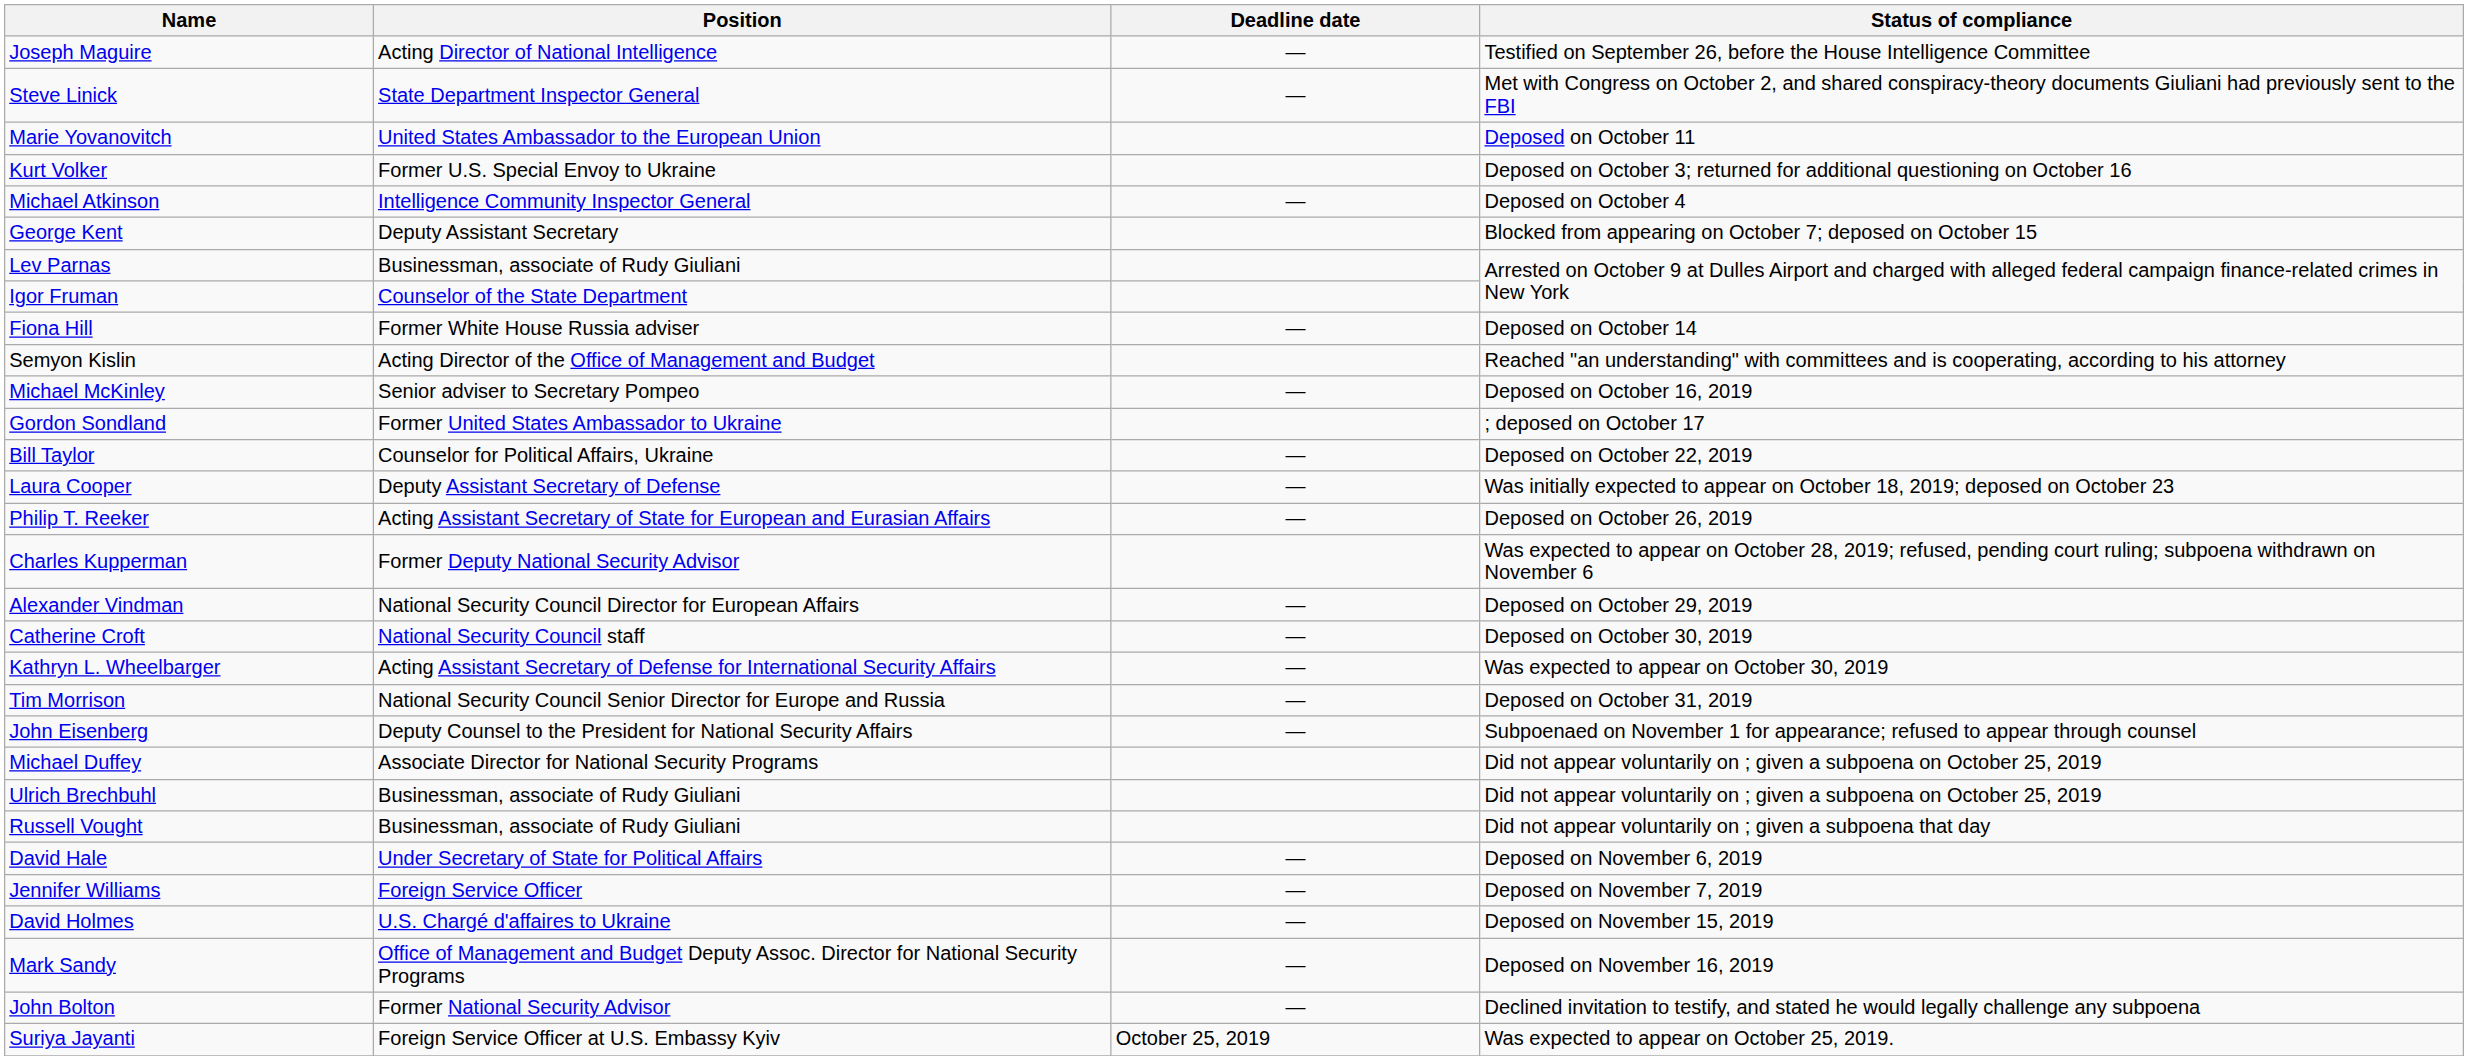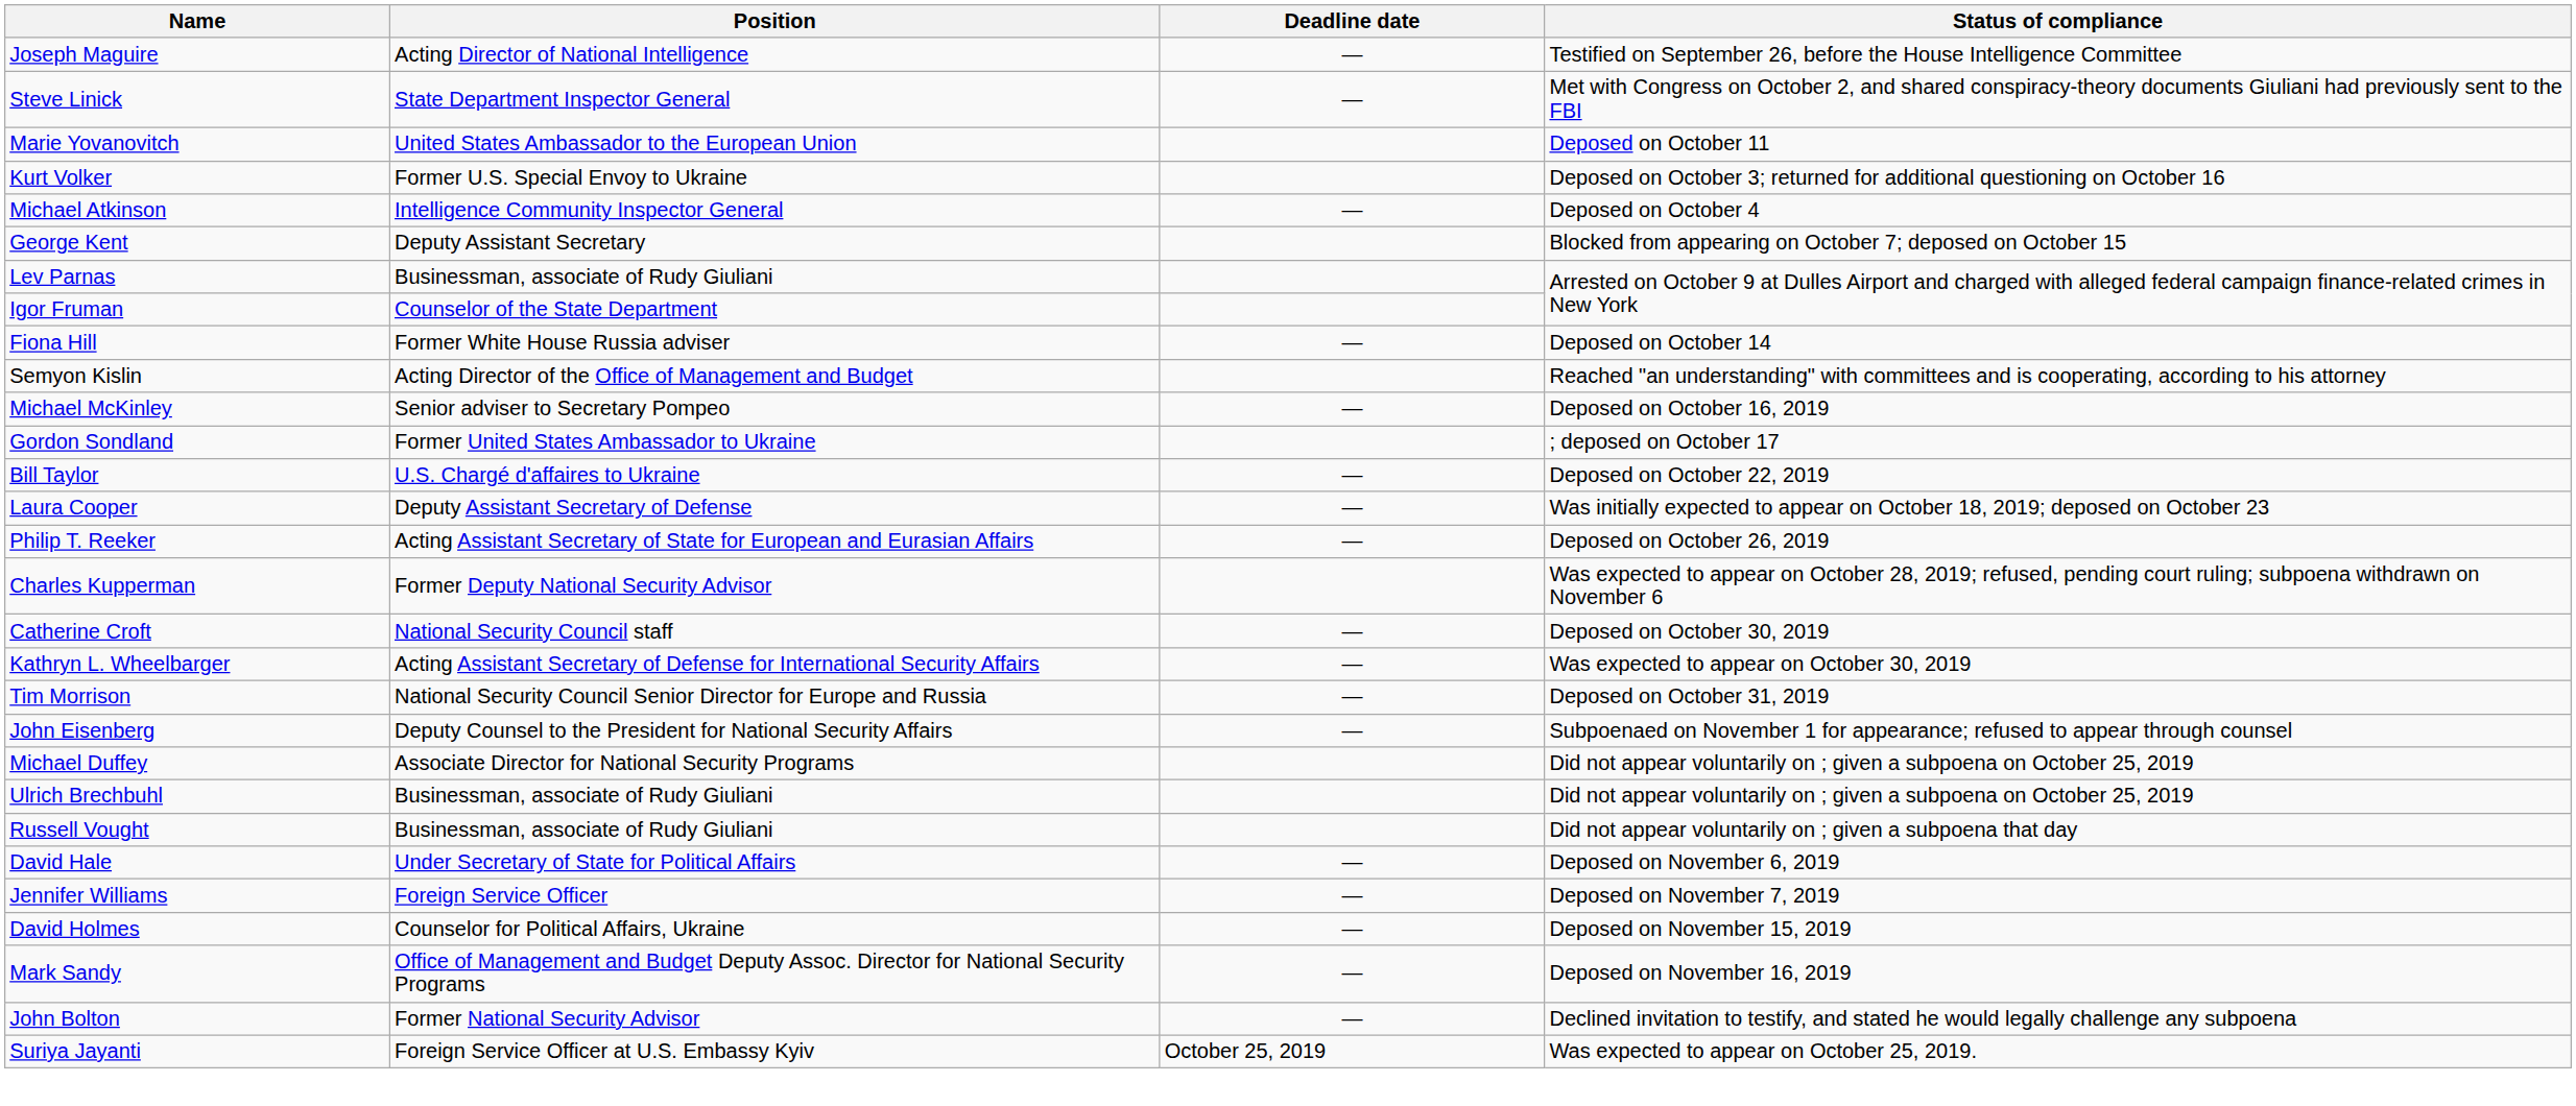 <table class="wikitable sortable">
 <tr>
 <th scope="col" style="width:15%;">Name</th>
 <th scope="col" style="width:30%;" class="unsortable">Position</th>
 <th scope="col" style="width:15%;">Deadline date</th>
 <th scope="col">Status of compliance</th>
 </tr>
 <tr>
 <td data-sort-value="Maguire, Joseph"><a href='#'>Joseph Maguire</a></td>
 <td>Acting <a href='#'>Director of National Intelligence</a></td>
 <td data-sort-value="2019-09-26" style="text-align:center;">—</td>
 <td data-sort-value="2019-09-26">Testified on September 26, before the House Intelligence Committee</td>
 </tr>
 <tr>
 <td data-sort-value=" Linick, Steve"><a href='#'>Steve Linick</a></td>
 <td><a href='#'>State Department Inspector General</a></td>
 <td data-sort-value="2019-10-02" style="text-align:center;">—</td>
 <td data-sort-value="2019-10-02">Met with Congress on October 2, and shared conspiracy-theory documents Giuliani had previously sent to the <a href='#'>FBI</a></td>
 </tr>
 <tr>
 <td data-sort-value="Yovanovitch, Marie"><a href='#'>Marie Yovanovitch</a></td>
 <td><a href='#'>United States Ambassador to the European Union</a></td>
 <td data-sort-value="2019-10-02"> </td>
 <td data-sort-value="2019-10-11"><a href='#'>Deposed</a> on October 11</td>
 </tr>
 <tr>
 <td data-sort-value="Volker, Kurt"><a href='#'>Kurt Volker</a></td>
 <td>Former U.S. Special Envoy to Ukraine</td>
 <td data-sort-value="2019-10-03"> </td>
 <td data-sort-value="2019-10-03">Deposed on October 3; returned for additional questioning on October 16</td>
 </tr>
 <tr>
 <td data-sort-value="Atkinson, Michael"><a href='#'>Michael Atkinson</a></td>
 <td><a href='#'>Intelligence Community Inspector General</a></td>
 <td data-sort-value="2019-10-04" style="text-align:center;">—</td>
 <td data-sort-value="2019-10-04">Deposed on October 4</td>
 </tr>
 <tr>
 <td data-sort-value="Kent, George"><a href='#'>George Kent</a></td>
 <td>Deputy Assistant Secretary</td>
 <td data-sort-value="2019-10-07"> </td>
 <td data-sort-value="2019-10-15">Blocked from appearing on October 7; deposed on October 15</td>
 </tr>
 <tr>
 <td data-sort-value="Parnas, Lev"><a href='#'>Lev Parnas</a></td>
 <td>Businessman, associate of Rudy Giuliani</td>
 <td data-sort-value="2019-10-11"></td>
 <td data-sort-value="2019-10-09" rowspan="2">Arrested on October 9 at Dulles Airport and charged with alleged federal campaign finance-related crimes in New York</td>
 </tr>
 <tr>
 <td data-sort-value="Fruman, Igor"><a href='#'>Igor Fruman</a></td>
 <td><a href='#'>Counselor of the State Department</a></td>
 <td data-sort-value="2019-10-11"> </td>
 </tr>
 <tr>
 <td data-sort-value="Hill, Fiona"><a href='#'>Fiona Hill</a></td>
 <td>Former White House Russia adviser</td>
 <td data-sort-value="2019-10-14" style="text-align:center;">—</td>
 <td data-sort-value="2019-10-14">Deposed on October 14</td>
 </tr>
 <tr>
 <td data-sort-value="Kislin, Semyon">Semyon Kislin</td>
 <td>Acting Director of the <a href='#'>Office of Management and Budget</a></td>
 <td data-sort-value="2019-10-14"> </td>
 <td data-sort-value="2019-10-14">Reached "an understanding" with committees and is cooperating, according to his attorney</td>
 </tr>
 <tr>
 <td data-sort-value="McKinley, Michael"><a href='#'>Michael McKinley</a></td>
 <td>Senior adviser to Secretary Pompeo</td>
 <td data-sort-value="2019-10-16" style="text-align:center;">—</td>
 <td data-sort-value="2019-10-16">Deposed on October 16, 2019</td>
 </tr>
 <tr>
 <td data-sort-value="Sondland, Gordon"><a href='#'>Gordon Sondland</a></td>
 <td>Former <a href='#'>United States Ambassador to Ukraine</a></td>
 <td data-sort-value="2019-10-17"> </td>
 <td data-sort-value="2019-10-17"> ; deposed on October 17</td>
 </tr>
 <tr>
 <td data-sort-value="Taylor, Bill"><a href='#'>Bill Taylor</a></td>
-<td>Counselor for Political Affairs, Ukraine</td>
+<td><a href='#'>U.S. Chargé d'affaires to Ukraine</a></td>
 <td data-sort-value="2019-10-22" style="text-align:center;">—</td>
 <td data-sort-value="2019-10-22">Deposed on October 22, 2019</td>
 </tr>
 <tr>
 <td data-sort-value="Cooper, Laura"><a href='#'>Laura Cooper</a></td>
 <td>Deputy <a href='#'>Assistant Secretary of Defense</a></td>
 <td data-sort-value="2019-10-24" style="text-align:center;">—</td>
 <td data-sort-value="2019-10-24">Was initially expected to appear on October 18, 2019; deposed on October 23</td>
 </tr>
 <tr>
 <td data-sort-value="Reeker, Philip"><a href='#'>Philip T. Reeker</a></td>
 <td>Acting <a href='#'>Assistant Secretary of State for European and Eurasian Affairs</a></td>
 <td data-sort-value="2019-10-24" style="text-align:center;">—</td>
 <td data-sort-value="2019-10-24">Deposed on October 26, 2019</td>
 </tr>
 <tr>
 <td data-sort-value="Kupperman, Charles"><a href='#'>Charles Kupperman</a></td>
 <td>Former <a href='#'>Deputy National Security Advisor</a></td>
 <td data-sort-value="2019-10-28"> </td>
 <td data-sort-value="2019-10-28">Was expected to appear on October 28, 2019; refused, pending court ruling; subpoena withdrawn on November 6</td>
-</tr>
-<tr>
-<td data-sort-value="Vindman, Alexander"><a href='#'>Alexander Vindman</a></td>
-<td>National Security Council Director for European Affairs</td>
-<td data-sort-value="2019-10-29" style="text-align:center;">—</td>
-<td data-sort-value="2019-10-29">Deposed on October 29, 2019</td>
 </tr>
 <tr>
 <td data-sort-value="Croft, Catherine"><a href='#'>Catherine Croft</a></td>
 <td><a href='#'>National Security Council</a> staff</td>
 <td data-sort-value="2019-10-30" style="text-align:center;">—</td>
 <td data-sort-value="2019-10-30">Deposed on October 30, 2019</td>
 </tr>
 <tr>
 <td data-sort-value="Wheelbarger, Kathryn"><a href='#'>Kathryn L. Wheelbarger</a></td>
 <td>Acting <a href='#'>Assistant Secretary of Defense for International Security Affairs</a></td>
 <td data-sort-value="2019-10-30" style="text-align:center;">—</td>
 <td data-sort-value="2019-10-30">Was expected to appear on October 30, 2019</td>
 </tr>
 <tr>
 <td data-sort-value="Morrison, Tim"><a href='#'>Tim Morrison</a></td>
 <td>National Security Council Senior Director for Europe and Russia</td>
 <td data-sort-value="2019-10-31" style="text-align:center;">—</td>
 <td data-sort-value="2019-10-31">Deposed on October 31, 2019</td>
 </tr>
 <tr>
 <td data-sort-value="Eisenberg, John"><a href='#'>John Eisenberg</a></td>
 <td>Deputy Counsel to the President for National Security Affairs</td>
 <td data-sort-value="2019-11-04" style="text-align:center;">—</td>
 <td data-sort-value="2019-11-04">Subpoenaed on November 1 for appearance; refused to appear through counsel</td>
 </tr>
 <tr>
 <td data-sort-value="Duffey, Michael"><a href='#'>Michael Duffey</a></td>
 <td>Associate Director for National Security Programs</td>
 <td data-sort-value="2019-11-05"> </td>
 <td data-sort-value="2019-11-05">Did not appear voluntarily on  ; given a subpoena on October 25, 2019</td>
 </tr>
 <tr>
 <td data-sort-value="Brechbuhl, Ulrich"><a href='#'>Ulrich Brechbuhl</a></td>
 <td>Businessman, associate of Rudy Giuliani</td>
 <td data-sort-value="2019-11-06"> </td>
 <td data-sort-value="2019-11-06">Did not appear voluntarily on  ; given a subpoena on October 25, 2019</td>
 </tr>
 <tr>
 <td data-sort-value="Vought, Russell"><a href='#'>Russell Vought</a></td>
 <td>Businessman, associate of Rudy Giuliani</td>
 <td data-sort-value="2019-11-06"> </td>
 <td data-sort-value="2019-11-06">Did not appear voluntarily on  ; given a subpoena that day</td>
 </tr>
 <tr>
 <td data-sort-value="Hale, David"><a href='#'>David Hale</a></td>
 <td><a href='#'>Under Secretary of State for Political Affairs</a></td>
 <td data-sort-value="2019-11-06" style="text-align:center;">—</td>
 <td data-sort-value="2019-11-06">Deposed on November 6, 2019</td>
 </tr>
 <tr>
 <td data-sort-value="Williams, Jennifer"><a href='#'>Jennifer Williams</a></td>
 <td><a href='#'>Foreign Service Officer</a></td>
 <td data-sort-value="2019-11-07" style="text-align:center;">—</td>
 <td data-sort-value="2019-11-07">Deposed on November 7, 2019</td>
 </tr>
 <tr>
 <td data-sort-value="Holmes, David"><a href='#'>David Holmes</a></td>
-<td><a href='#'>U.S. Chargé d'affaires to Ukraine</a></td>
+<td>Counselor for Political Affairs, Ukraine</td>
 <td data-sort-value="2019-11-15" style="text-align:center;">—</td>
 <td data-sort-value="2019-11-15">Deposed on November 15, 2019</td>
 </tr>
 <tr>
 <td data-sort-value="Sandy, Mark"><a href='#'>Mark Sandy</a></td>
 <td><a href='#'>Office of Management and Budget</a> Deputy Assoc. Director for National Security Programs</td>
 <td data-sort-value="2019-11-16" style="text-align:center;">—</td>
 <td data-sort-value="2019-11-16">Deposed on November 16, 2019</td>
 </tr>
 <tr>
 <td data-sort-value="Bolton, John"><a href='#'>John Bolton</a></td>
 <td>Former <a href='#'>National Security Advisor</a></td>
 <td data-sort-value="2019-11-16" style="text-align:center;">—</td>
 <td data-sort-value="2019-11-16">Declined invitation to testify, and stated he would legally challenge any subpoena</td>
 </tr>
 <tr>
 <td><a href='#'>Suriya Jayanti</a></td>
 <td>Foreign Service Officer at U.S. Embassy Kyiv</td>
 <td>October 25, 2019</td>
 <td>Was expected to appear on October 25, 2019.</td>
 </tr>
 </table>
